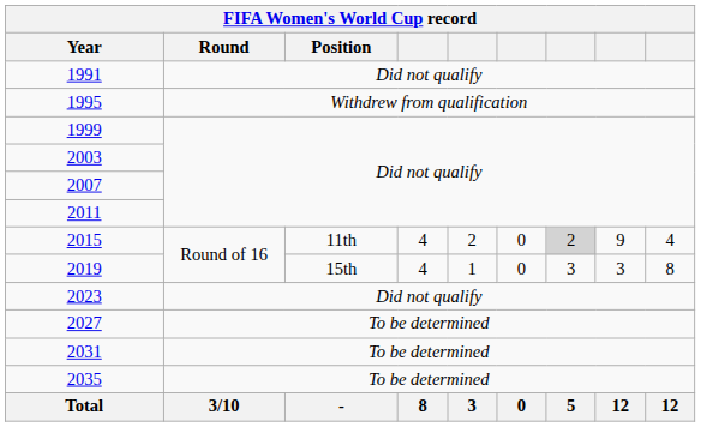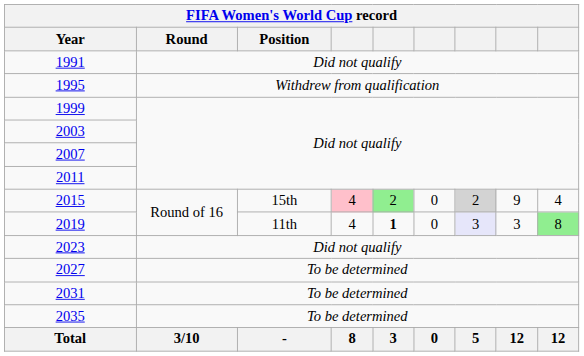 <table class="wikitable" style="text-align: center; width:50%;">
 <tr>
 <th colspan=9><a href='#'>FIFA Women's World Cup</a> record</th>
 </tr>
 <tr>
 <th width="80">Year</th>
 <th width="60">Round</th>
 <th width="20">Position</th>
 <th width="20"></th>
 <th width="20"></th>
 <th width="20"></th>
 <th width="20"></th>
 <th width="20"></th>
 <th width="20"></th>
 </tr>
 <tr>
 <td> <a href='#'>1991</a></td>
 <td colspan=8><em>Did not qualify</em></td>
 </tr>
 <tr>
 <td> <a href='#'>1995</a></td>
 <td colspan=8><em>Withdrew from qualification</em></td>
 </tr>
 <tr>
 <td> <a href='#'>1999</a></td>
 <td rowspan=4 colspan=8><em>Did not qualify</em></td>
 </tr>
 <tr>
 <td> <a href='#'>2003</a></td>
 </tr>
 <tr>
 <td> <a href='#'>2007</a></td>
 </tr>
 <tr>
 <td> <a href='#'>2011</a></td>
 </tr>
 <tr>
 <td> <a href='#'>2015</a></td>
 <td rowspan=2>Round of 16</td>
-<td>11th</td>
-<td>4</td>
-<td>2</td>
+<td>15th</td>
+<td style="background: pink;">4</td>
+<td style="background: lightgreen;">2</td>
 <td>0</td>
 <td style="background: lightgrey;">2</td>
 <td>9</td>
 <td>4</td>
 </tr>
 <tr>
 <td> <a href='#'>2019</a></td>
-<td>15th</td>
+<td>11th</td>
 <td>4</td>
-<td>1</td>
+<td><strong>1</strong></td>
 <td>0</td>
+<td style="background: lavender;">3</td>
 <td>3</td>
-<td>3</td>
-<td>8</td>
+<td style="background: lightgreen;">8</td>
 </tr>
 <tr>
 <td> <a href='#'>2023</a></td>
 <td colspan=8><em>Did not qualify</em></td>
 </tr>
 <tr>
 <td> <a href='#'>2027</a></td>
 <td colspan=8><em>To be determined</em></td>
 </tr>
 <tr>
 <td> <a href='#'>2031</a></td>
 <td colspan=8><em>To be determined</em></td>
 </tr>
 <tr>
 <td> <a href='#'>2035</a></td>
 <td colspan=8><em>To be determined</em></td>
 </tr>
 <tr>
 <th>Total</th>
 <th>3/10</th>
 <th>-</th>
 <th>8</th>
 <th>3</th>
 <th>0</th>
 <th>5</th>
 <th>12</th>
 <th>12</th>
 </tr>
 </table>
